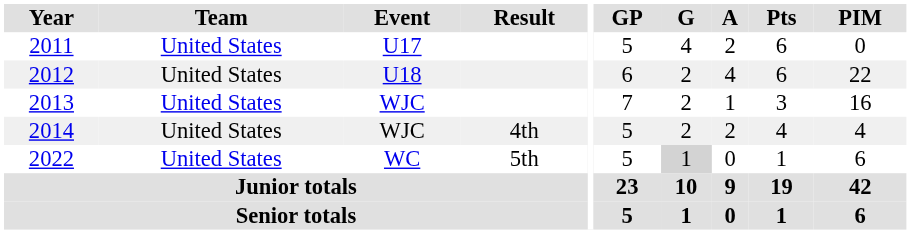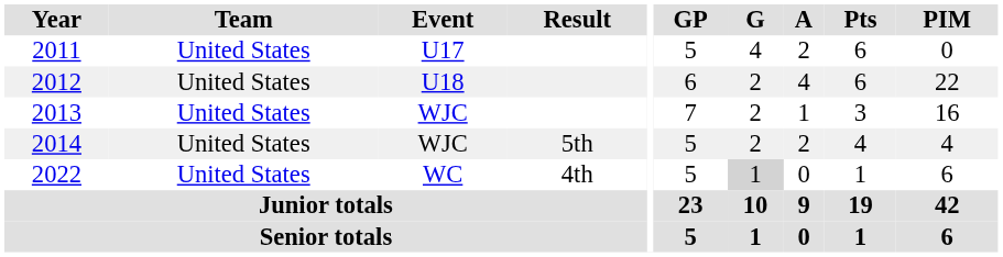 <table border="0" cellpadding="1" cellspacing="0" ID="Table3" style="text-align:center; width:40em">
 <tr ALIGN="centre" bgcolor="#e0e0e0">
 <th>Year</th>
 <th>Team</th>
 <th>Event</th>
 <th>Result</th>
 <th rowspan="99" bgcolor="#ffffff"></th>
 <th>GP</th>
 <th>G</th>
 <th>A</th>
 <th>Pts</th>
 <th>PIM</th>
 </tr>
 <tr>
 <td><a href='#'>2011</a></td>
 <td><a href='#'>United States</a></td>
 <td><a href='#'>U17</a></td>
 <td></td>
 <td>5</td>
 <td>4</td>
 <td>2</td>
 <td>6</td>
 <td>0</td>
 </tr>
 <tr bgcolor="#f0f0f0">
 <td><a href='#'>2012</a></td>
 <td>United States</td>
 <td><a href='#'>U18</a></td>
 <td></td>
 <td>6</td>
 <td>2</td>
 <td>4</td>
 <td>6</td>
 <td>22</td>
 </tr>
 <tr>
 <td><a href='#'>2013</a></td>
 <td><a href='#'>United States</a></td>
 <td><a href='#'>WJC</a></td>
 <td></td>
 <td>7</td>
 <td>2</td>
 <td>1</td>
 <td>3</td>
 <td>16</td>
 </tr>
 <tr bgcolor="#f0f0f0">
 <td><a href='#'>2014</a></td>
 <td>United States</td>
 <td>WJC</td>
-<td>4th</td>
+<td>5th</td>
 <td>5</td>
 <td>2</td>
 <td>2</td>
 <td>4</td>
 <td>4</td>
 </tr>
 <tr>
 <td><a href='#'>2022</a></td>
 <td><a href='#'>United States</a></td>
 <td><a href='#'>WC</a></td>
-<td>5th</td>
+<td>4th</td>
 <td>5</td>
 <td style="background: lightgrey;">1</td>
 <td>0</td>
 <td>1</td>
 <td>6</td>
 </tr>
 <tr bgcolor="#e0e0e0">
 <th colspan="4">Junior totals</th>
 <th>23</th>
 <th>10</th>
 <th>9</th>
 <th>19</th>
 <th>42</th>
 </tr>
 <tr bgcolor="#e0e0e0">
 <th colspan="4">Senior totals</th>
 <th>5</th>
 <th>1</th>
 <th>0</th>
 <th>1</th>
 <th>6</th>
 </tr>
 </table>
